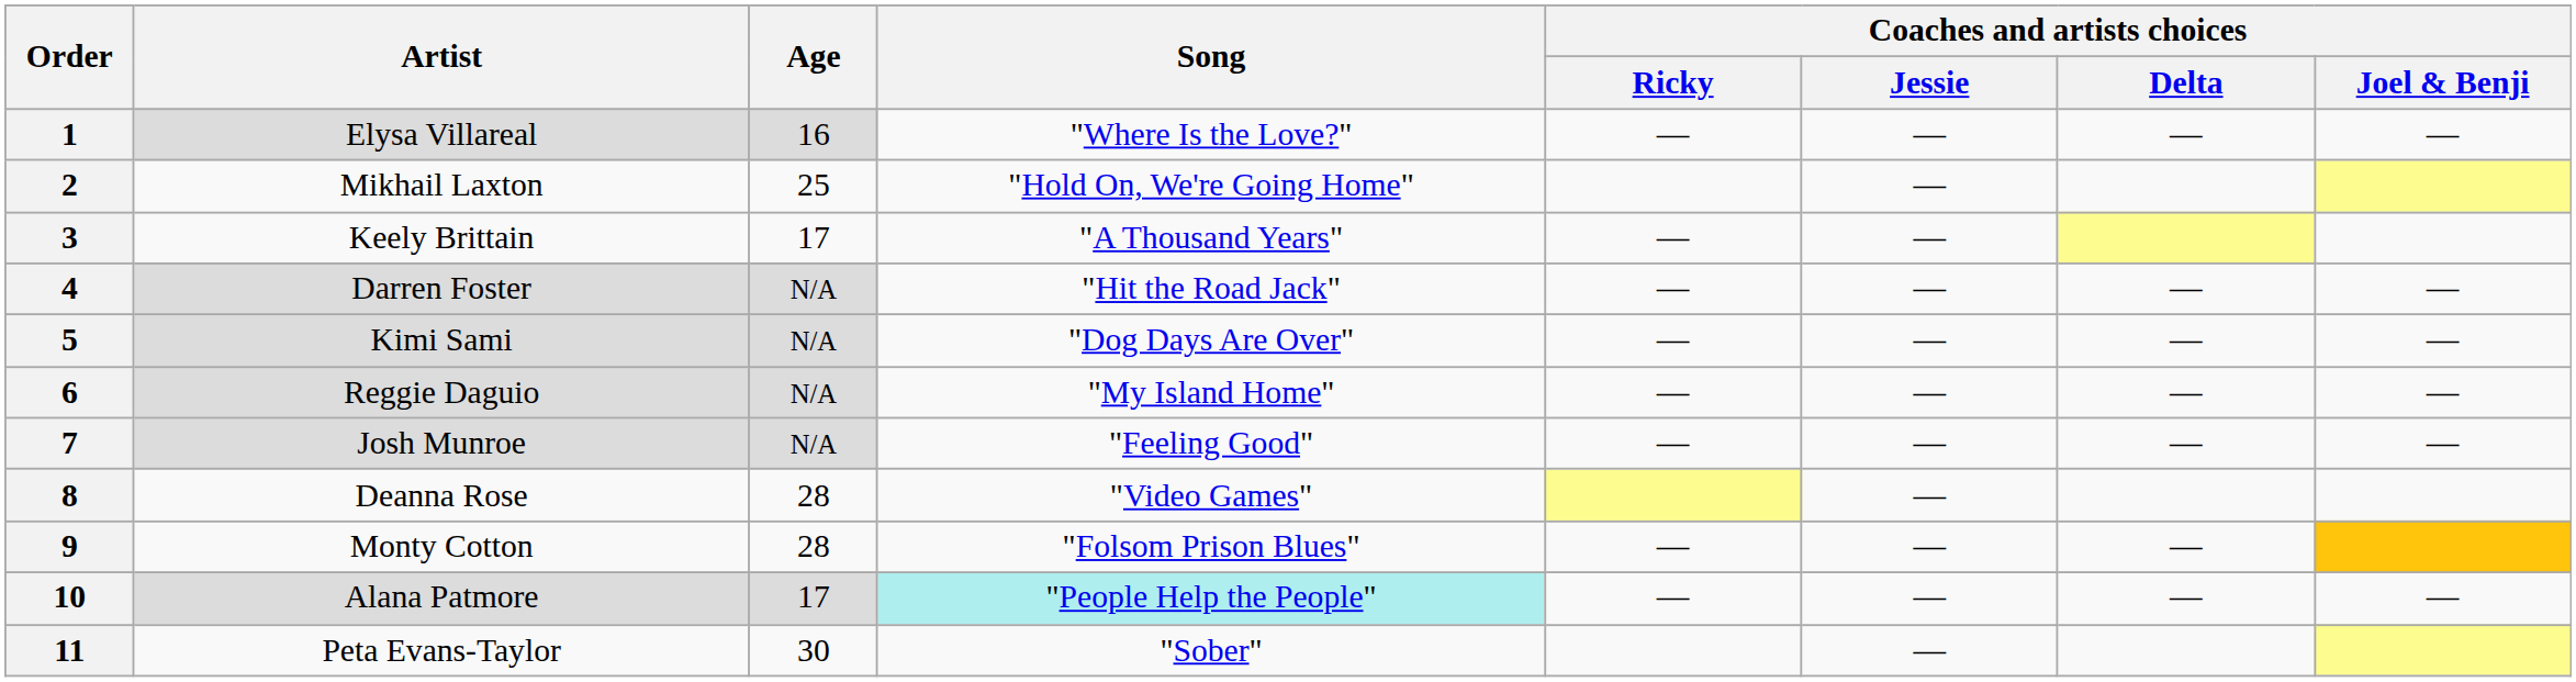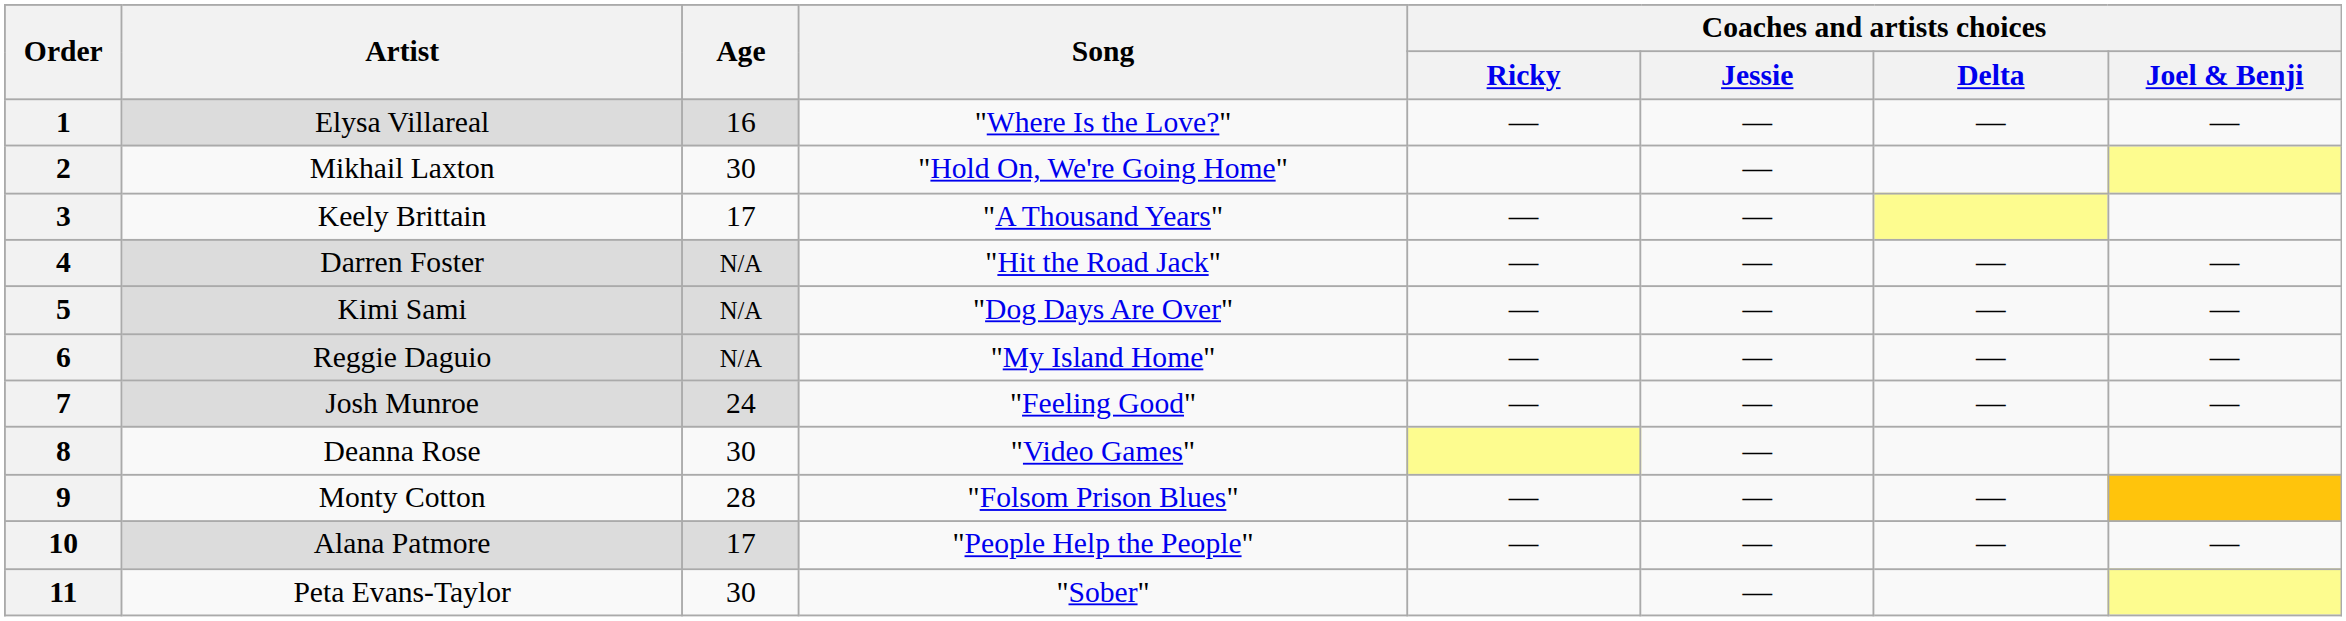 <table class="wikitable" style="text-align:center; width:100%;">
 <tr>
 <th scope="col" rowspan="2" style="width:05%;">Order</th>
 <th scope="col" rowspan="2" style="width:24%;">Artist</th>
 <th scope="col" rowspan="2" style="width:05%;">Age</th>
 <th scope="col" rowspan="2" style="width:26%;">Song</th>
 <th colspan="4" style="width:40%;">Coaches and artists choices</th>
 </tr>
 <tr>
 <th style="width:10%;"><a href='#'>Ricky</a></th>
 <th style="width:10%;"><a href='#'>Jessie</a></th>
 <th style="width:10%;"><a href='#'>Delta</a></th>
 <th style="width:10%;"><a href='#'>Joel & Benji</a></th>
 </tr>
 <tr>
 <th scope="col">1</th>
 <td style="background-color:#DCDCDC;">Elysa Villareal</td>
 <td style="background-color:#DCDCDC;">16</td>
 <td>"<a href='#'>Where Is the Love?</a>"</td>
 <td>—</td>
 <td>—</td>
 <td>—</td>
 <td>—</td>
 </tr>
 <tr>
 <th scope="col">2</th>
 <td>Mikhail Laxton</td>
-<td>25</td>
+<td>30</td>
 <td>"<a href='#'>Hold On, We're Going Home</a>"</td>
 <td><strong></strong></td>
 <td>—</td>
 <td><strong></strong></td>
 <td style="background-color:#FDFC8F;"><strong></strong></td>
 </tr>
 <tr>
 <th scope="col">3</th>
 <td>Keely Brittain</td>
 <td>17</td>
 <td>"<a href='#'>A Thousand Years</a>"</td>
 <td>—</td>
 <td>—</td>
 <td style="background-color:#FDFC8F;"><strong></strong></td>
 <td><strong></strong></td>
 </tr>
 <tr>
 <th scope="col">4</th>
 <td style="background-color:#DCDCDC;">Darren Foster</td>
 <td style="background-color:#DCDCDC;"><small> N/A </small></td>
 <td>"<a href='#'>Hit the Road Jack</a>"</td>
 <td>—</td>
 <td>—</td>
 <td>—</td>
 <td>—</td>
 </tr>
 <tr>
 <th scope="col">5</th>
 <td style="background-color:#DCDCDC;">Kimi Sami</td>
 <td style="background-color:#DCDCDC;"><small> N/A </small></td>
 <td>"<a href='#'>Dog Days Are Over</a>"</td>
 <td>—</td>
 <td>—</td>
 <td>—</td>
 <td>—</td>
 </tr>
 <tr>
 <th scope="col">6</th>
 <td style="background-color:#DCDCDC;">Reggie Daguio</td>
 <td style="background-color:#DCDCDC;"><small> N/A </small></td>
 <td>"<a href='#'>My Island Home</a>"</td>
 <td>—</td>
 <td>—</td>
 <td>—</td>
 <td>—</td>
 </tr>
 <tr>
 <th scope="col">7</th>
 <td style="background-color:#DCDCDC;">Josh Munroe</td>
-<td style="background-color:#DCDCDC;"><small> N/A </small></td>
+<td style="background-color:#DCDCDC;">24</td>
 <td>"<a href='#'>Feeling Good</a>"</td>
 <td>—</td>
 <td>—</td>
 <td>—</td>
 <td>—</td>
 </tr>
 <tr>
 <th scope="col">8</th>
 <td>Deanna Rose</td>
-<td>28</td>
+<td>30</td>
 <td>"<a href='#'>Video Games</a>"</td>
 <td style="background-color:#FDFC8F;"><strong></strong></td>
 <td>—</td>
 <td><strong></strong></td>
 <td><strong></strong></td>
 </tr>
 <tr>
 <th scope="col">9</th>
 <td>Monty Cotton</td>
 <td>28</td>
 <td>"<a href='#'>Folsom Prison Blues</a>"</td>
 <td>—</td>
 <td>—</td>
 <td>—</td>
 <td style="background-color:#FFC40C;"><strong></strong></td>
 </tr>
 <tr>
 <th scope="col">10</th>
 <td style="background-color:#DCDCDC;">Alana Patmore</td>
 <td style="background-color:#DCDCDC;">17</td>
-<td style="background: paleturquoise;">"<a href='#'>People Help the People</a>"</td>
+<td>"<a href='#'>People Help the People</a>"</td>
 <td>—</td>
 <td>—</td>
 <td>—</td>
 <td>—</td>
 </tr>
 <tr>
 <th scope="col">11</th>
 <td>Peta Evans-Taylor</td>
 <td>30</td>
 <td>"<a href='#'>Sober</a>"</td>
 <td><strong></strong></td>
 <td>—</td>
 <td><strong></strong></td>
 <td style="background-color:#FDFC8F;"><strong></strong></td>
 </tr>
 </table>
